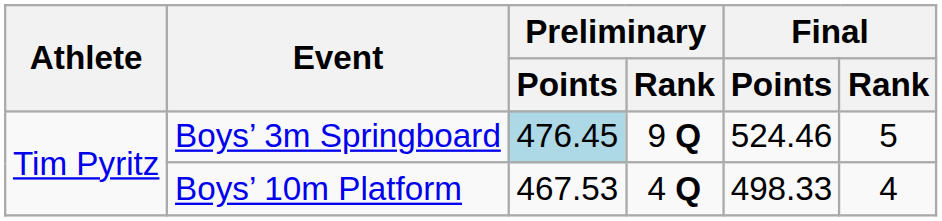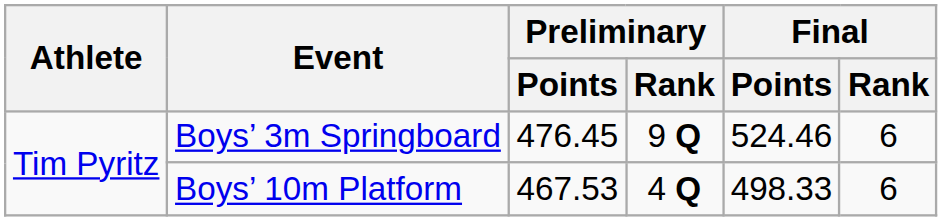 <table class="wikitable" border="1" style="font-size:90%">
 <tr>
 <th rowspan=2>Athlete</th>
 <th rowspan=2>Event</th>
 <th colspan=2>Preliminary</th>
 <th colspan=2>Final</th>
 </tr>
 <tr>
 <th>Points</th>
 <th>Rank</th>
 <th>Points</th>
 <th>Rank</th>
 </tr>
 <tr>
 <td rowspan=2><a href='#'>Tim Pyritz</a></td>
 <td><a href='#'>Boys’ 3m Springboard</a></td>
-<td align=center style="background: lightblue;">476.45</td>
+<td align=center>476.45</td>
 <td align=center>9 <strong>Q</strong></td>
 <td align=center>524.46</td>
-<td align=center>5</td>
+<td align=center>6</td>
 </tr>
 <tr>
 <td><a href='#'>Boys’ 10m Platform</a></td>
 <td align=center>467.53</td>
 <td align=center>4 <strong>Q</strong></td>
 <td align=center>498.33</td>
-<td align=center>4</td>
+<td align=center>6</td>
 </tr>
 </table>
